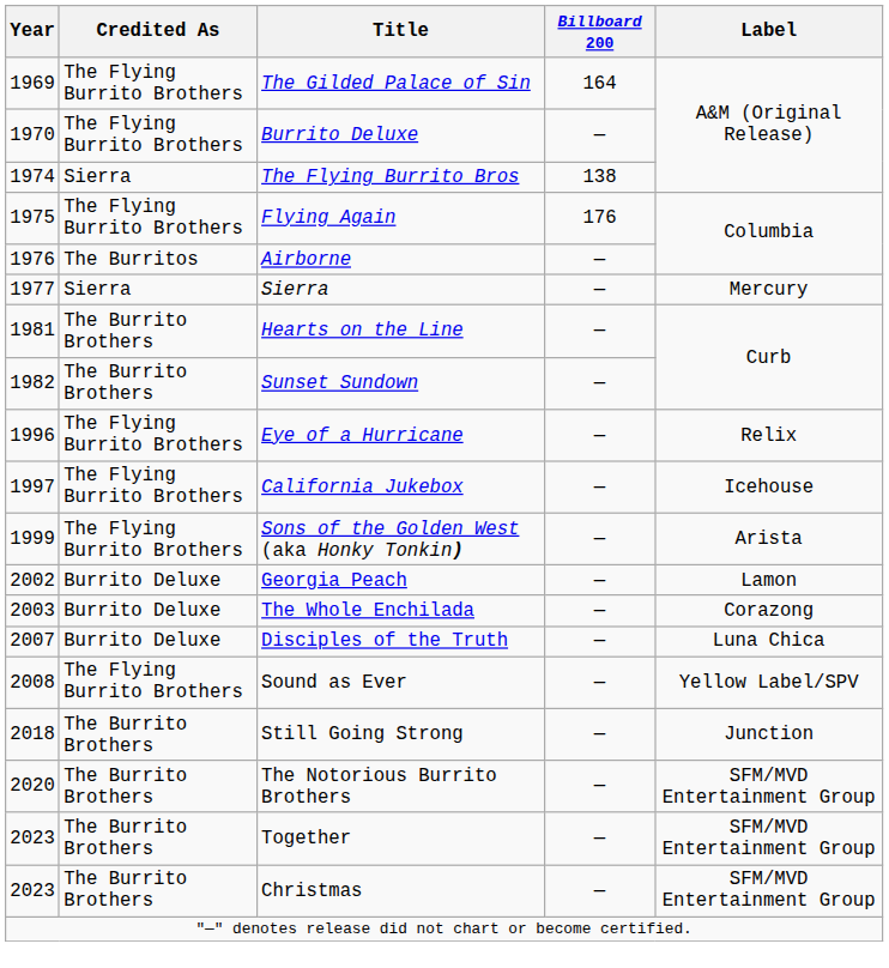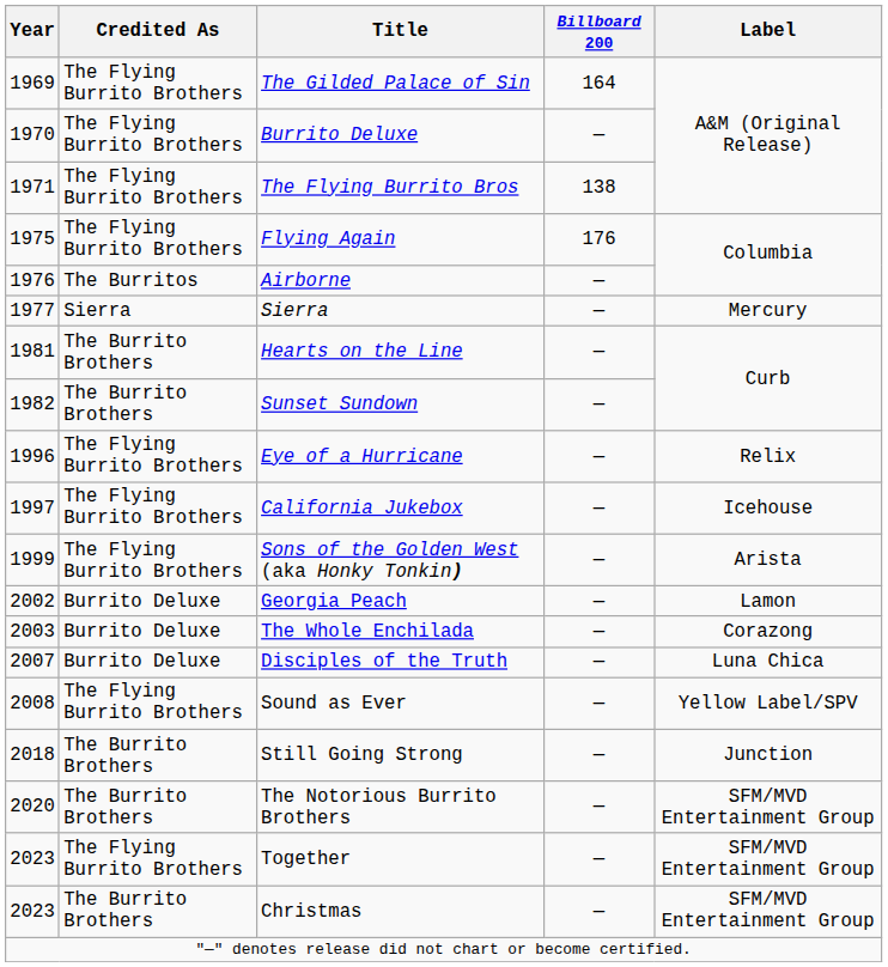 <table class="wikitable">
 <tr>
 <th>Year</th>
 <th>Credited As</th>
 <th>Title</th>
 <th><small><a href='#'><em>Billboard</em> 200</a></small></th>
 <th>Label</th>
 </tr>
 <tr>
 <td>1969</td>
 <td>The Flying Burrito Brothers</td>
 <td><em><a href='#'>The Gilded Palace of Sin</a></em></td>
 <td style="text-align:center;">164</td>
 <td style="text-align:center;" rowspan="3">A&M (Original Release)</td>
 </tr>
 <tr>
 <td>1970</td>
 <td>The Flying Burrito Brothers</td>
 <td><em><a href='#'>Burrito Deluxe</a></em></td>
 <td style="text-align:center;">—</td>
 </tr>
 <tr>
-<td>1974</td>
-<td>Sierra</td>
+<td>1971</td>
+<td>The Flying Burrito Brothers</td>
 <td><em><a href='#'>The Flying Burrito Bros</a></em></td>
 <td style="text-align:center;">138</td>
 </tr>
 <tr>
 <td>1975</td>
 <td>The Flying Burrito Brothers</td>
 <td><em><a href='#'>Flying Again</a></em></td>
 <td style="text-align:center;">176</td>
 <td style="text-align:center;" rowspan="2">Columbia</td>
 </tr>
 <tr>
 <td>1976</td>
 <td>The Burritos</td>
 <td><em><a href='#'>Airborne</a></em></td>
 <td style="text-align:center;">—</td>
 </tr>
 <tr>
 <td>1977</td>
 <td>Sierra</td>
 <td><em>Sierra</em></td>
 <td style="text-align:center;">—</td>
 <td style="text-align:center;">Mercury</td>
 </tr>
 <tr>
 <td>1981</td>
 <td>The Burrito Brothers</td>
 <td><em><a href='#'>Hearts on the Line</a></em></td>
 <td style="text-align:center;">—</td>
 <td style="text-align:center;" rowspan="2">Curb</td>
 </tr>
 <tr>
 <td>1982</td>
 <td>The Burrito Brothers</td>
 <td><em><a href='#'>Sunset Sundown</a></em></td>
 <td style="text-align:center;">—</td>
 </tr>
 <tr>
 <td>1996</td>
 <td>The Flying Burrito Brothers</td>
 <td><em><a href='#'>Eye of a Hurricane</a></em></td>
 <td style="text-align:center;">—</td>
 <td style="text-align:center;">Relix</td>
 </tr>
 <tr>
 <td>1997</td>
 <td>The Flying Burrito Brothers</td>
 <td><em><a href='#'>California Jukebox</a></em></td>
 <td style="text-align:center;">—</td>
 <td style="text-align:center;">Icehouse</td>
 </tr>
 <tr>
 <td>1999</td>
 <td>The Flying Burrito Brothers</td>
 <td><em><a href='#'>Sons of the Golden West</a></em> (aka <em>Honky Tonkin<strong>)</td>
 <td style="text-align:center;">—</td>
 <td style="text-align:center;">Arista</td>
 </tr>
 <tr>
 <td>2002</td>
 <td>Burrito Deluxe</td>
 <td></em><a href='#'>Georgia Peach</a><em></td>
 <td style="text-align:center;">—</td>
 <td style="text-align:center;">Lamon</td>
 </tr>
 <tr>
 <td>2003</td>
 <td>Burrito Deluxe</td>
 <td></em><a href='#'>The Whole Enchilada</a><em></td>
 <td style="text-align:center;">—</td>
 <td style="text-align:center;">Corazong</td>
 </tr>
 <tr>
 <td>2007</td>
 <td>Burrito Deluxe</td>
 <td></em><a href='#'>Disciples of the Truth</a><em></td>
 <td style="text-align:center;">—</td>
 <td style="text-align:center;">Luna Chica</td>
 </tr>
 <tr>
 <td>2008</td>
 <td>The Flying Burrito Brothers</td>
 <td></em>Sound as Ever<em></td>
 <td style="text-align:center;">—</td>
 <td style="text-align:center;">Yellow Label/SPV</td>
 </tr>
 <tr>
 <td>2018</td>
 <td>The Burrito Brothers</td>
 <td></em>Still Going Strong<em></td>
 <td style="text-align:center;">—</td>
 <td style="text-align:center;">Junction</td>
 </tr>
 <tr>
 <td>2020</td>
 <td>The Burrito Brothers</td>
 <td></em>The Notorious Burrito Brothers<em></td>
 <td style="text-align:center;">—</td>
 <td style="text-align:center;">SFM/MVD Entertainment Group</td>
 </tr>
 <tr>
 <td>2023</td>
-<td>The Burrito Brothers</td>
+<td>The Flying Burrito Brothers</td>
 <td></em>Together<em></td>
 <td style="text-align:center;">—</td>
 <td style="text-align:center;">SFM/MVD Entertainment Group</td>
 </tr>
 <tr>
 <td>2023</td>
 <td>The Burrito Brothers</td>
 <td></em>Christmas<em></td>
 <td style="text-align:center;">—</td>
 <td style="text-align:center;">SFM/MVD Entertainment Group</td>
 </tr>
 <tr>
 <td colspan="5" style="text-align:center; font-size:8pt;">"—" denotes release did not chart or become certified.</td>
 </tr>
 </table>
